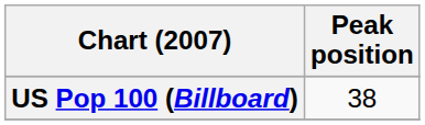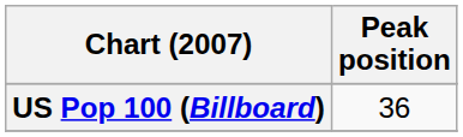 <table class="wikitable plainrowheaders sortable" style="text-align:center">
 <tr>
 <th scope="col">Chart (2007)</th>
 <th scope="col">Peak<br>position</th>
 </tr>
 <tr>
 </tr>
 <tr>
 </tr>
 <tr>
 </tr>
 <tr>
 </tr>
 <tr>
 </tr>
 <tr>
 </tr>
 <tr>
 </tr>
 <tr>
 </tr>
 <tr>
 </tr>
 <tr>
 </tr>
 <tr>
 </tr>
 <tr>
 <th scope="row">US <a href='#'>Pop 100</a> (<a href='#'><em>Billboard</em></a>)</th>
-<td>38</td>
+<td>36</td>
 </tr>
 <tr>
 </tr>
 <tr>
 </tr>
 </table>
